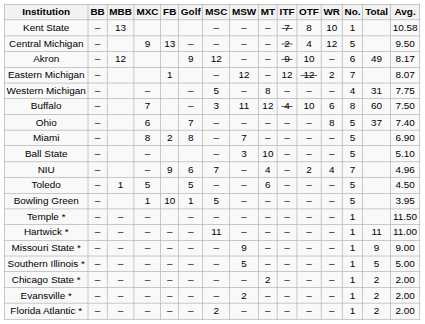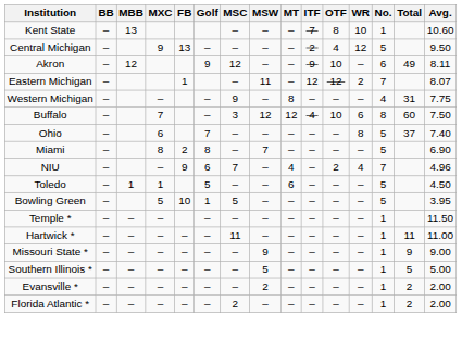 <table class="wikitable sortable" style="text-align:center">
 <tr>
 <th>Institution</th>
 <th>BB</th>
 <th>MBB</th>
 <th>MXC</th>
 <th>FB</th>
 <th>Golf</th>
 <th>MSC</th>
 <th>MSW</th>
 <th>MT</th>
 <th>ITF</th>
 <th>OTF</th>
 <th>WR</th>
 <th>No.</th>
 <th>Total</th>
 <th>Avg.</th>
 </tr>
 <tr>
 <td>Kent State</td>
 <td>–</td>
 <td>13</td>
 <td></td>
 <td></td>
 <td></td>
 <td>–</td>
 <td>–</td>
 <td>–</td>
 <td><s> 7 </s></td>
 <td>8</td>
 <td>10</td>
 <td>1</td>
 <td></td>
-<td>10.58</td>
+<td>10.60</td>
 </tr>
 <tr>
 <td>Central Michigan</td>
 <td>–</td>
 <td></td>
 <td>9</td>
 <td>13</td>
 <td>–</td>
 <td>–</td>
 <td>–</td>
 <td>–</td>
 <td><s> 2 </s></td>
 <td>4</td>
 <td>12</td>
 <td>5</td>
 <td></td>
 <td>9.50</td>
 </tr>
 <tr>
 <td>Akron</td>
 <td>–</td>
 <td>12</td>
 <td></td>
 <td></td>
 <td>9</td>
 <td>12</td>
 <td>–</td>
 <td>–</td>
 <td><s> 9 </s></td>
 <td>10</td>
 <td>–</td>
 <td>6</td>
 <td>49</td>
-<td>8.17</td>
+<td>8.11</td>
 </tr>
 <tr>
 <td>Eastern Michigan</td>
 <td>–</td>
 <td></td>
 <td></td>
 <td>1</td>
 <td></td>
 <td>–</td>
-<td>12</td>
+<td>11</td>
 <td>–</td>
 <td>12</td>
 <td><s> 12 </s></td>
 <td>2</td>
 <td>7</td>
 <td></td>
 <td>8.07</td>
 </tr>
 <tr>
 <td>Western Michigan</td>
 <td>–</td>
 <td></td>
 <td>–</td>
 <td></td>
 <td>–</td>
-<td>5</td>
+<td>9</td>
 <td>–</td>
 <td>8</td>
 <td>–</td>
 <td>–</td>
 <td>–</td>
 <td>4</td>
 <td>31</td>
 <td>7.75</td>
 </tr>
 <tr>
 <td>Buffalo</td>
 <td>–</td>
 <td></td>
 <td>7</td>
 <td></td>
 <td>–</td>
 <td>3</td>
-<td>11</td>
+<td>12</td>
 <td>12</td>
 <td><s> 4 </s></td>
 <td>10</td>
 <td>6</td>
 <td>8</td>
 <td>60</td>
 <td>7.50</td>
 </tr>
 <tr>
 <td>Ohio</td>
 <td>–</td>
 <td></td>
 <td>6</td>
 <td></td>
 <td>7</td>
 <td>–</td>
 <td>–</td>
 <td>–</td>
 <td>–</td>
 <td>–</td>
 <td>8</td>
 <td>5</td>
 <td>37</td>
 <td>7.40</td>
 </tr>
 <tr>
 <td>Miami</td>
 <td>–</td>
 <td></td>
 <td>8</td>
 <td>2</td>
 <td>8</td>
 <td>–</td>
 <td>7</td>
 <td>–</td>
 <td>–</td>
 <td>–</td>
 <td>–</td>
 <td>5</td>
 <td></td>
 <td>6.90</td>
 </tr>
 <tr>
-<td>Ball State</td>
-<td>–</td>
-<td></td>
-<td>–</td>
-<td></td>
-<td></td>
-<td>–</td>
-<td>3</td>
-<td>10</td>
-<td>–</td>
-<td>–</td>
-<td>–</td>
-<td>5</td>
-<td></td>
-<td>5.10</td>
-</tr>
-<tr>
 <td>NIU</td>
 <td>–</td>
 <td></td>
 <td>–</td>
 <td>9</td>
 <td>6</td>
 <td>7</td>
 <td>–</td>
 <td>4</td>
 <td>–</td>
 <td>2</td>
 <td>4</td>
 <td>7</td>
 <td></td>
 <td>4.96</td>
 </tr>
 <tr>
 <td>Toledo</td>
 <td>–</td>
 <td>1</td>
-<td>5</td>
+<td>1</td>
 <td></td>
 <td>5</td>
 <td>–</td>
 <td>–</td>
 <td>6</td>
 <td>–</td>
 <td>–</td>
 <td>–</td>
 <td>5</td>
 <td></td>
 <td>4.50</td>
 </tr>
 <tr>
 <td>Bowling Green</td>
 <td>–</td>
 <td></td>
-<td>1</td>
+<td>5</td>
 <td>10</td>
 <td>1</td>
 <td>5</td>
 <td>–</td>
 <td>–</td>
 <td>–</td>
 <td>–</td>
 <td>–</td>
 <td>5</td>
 <td></td>
 <td>3.95</td>
 </tr>
 <tr>
 <td>Temple *</td>
 <td>–</td>
 <td>–</td>
 <td>–</td>
 <td></td>
 <td>–</td>
 <td>–</td>
 <td>–</td>
 <td>–</td>
 <td>–</td>
 <td>–</td>
 <td>–</td>
 <td>1</td>
 <td></td>
 <td>11.50</td>
 </tr>
 <tr>
 <td>Hartwick *</td>
 <td>–</td>
 <td>–</td>
 <td>–</td>
 <td>–</td>
 <td>–</td>
 <td>11</td>
 <td>–</td>
 <td>–</td>
 <td>–</td>
 <td>–</td>
 <td>–</td>
 <td>1</td>
 <td>11</td>
 <td>11.00</td>
 </tr>
 <tr>
 <td>Missouri State *</td>
 <td>–</td>
 <td>–</td>
 <td>–</td>
 <td>–</td>
 <td>–</td>
 <td>–</td>
 <td>9</td>
 <td>–</td>
 <td>–</td>
 <td>–</td>
 <td>–</td>
 <td>1</td>
 <td>9</td>
 <td>9.00</td>
 </tr>
 <tr>
 <td>Southern Illinois *</td>
 <td>–</td>
 <td>–</td>
 <td>–</td>
 <td>–</td>
 <td>–</td>
 <td>–</td>
 <td>5</td>
 <td>–</td>
 <td>–</td>
 <td>–</td>
 <td>–</td>
 <td>1</td>
 <td>5</td>
 <td>5.00</td>
 </tr>
 <tr>
-<td>Chicago State *</td>
-<td>–</td>
-<td>–</td>
-<td>–</td>
-<td>–</td>
-<td>–</td>
-<td>–</td>
-<td>–</td>
-<td>2</td>
-<td>–</td>
-<td>–</td>
-<td>–</td>
-<td>1</td>
-<td>2</td>
-<td>2.00</td>
-</tr>
-<tr>
 <td>Evansville *</td>
 <td>–</td>
 <td>–</td>
 <td>–</td>
 <td>–</td>
 <td>–</td>
 <td>–</td>
 <td>2</td>
 <td>–</td>
 <td>–</td>
 <td>–</td>
 <td>–</td>
 <td>1</td>
 <td>2</td>
 <td>2.00</td>
 </tr>
 <tr>
 <td>Florida Atlantic *</td>
 <td>–</td>
 <td>–</td>
 <td>–</td>
 <td>–</td>
 <td>–</td>
 <td>2</td>
 <td>–</td>
 <td>–</td>
 <td>–</td>
 <td>–</td>
 <td>–</td>
 <td>1</td>
 <td>2</td>
 <td>2.00</td>
 </tr>
 </table>
